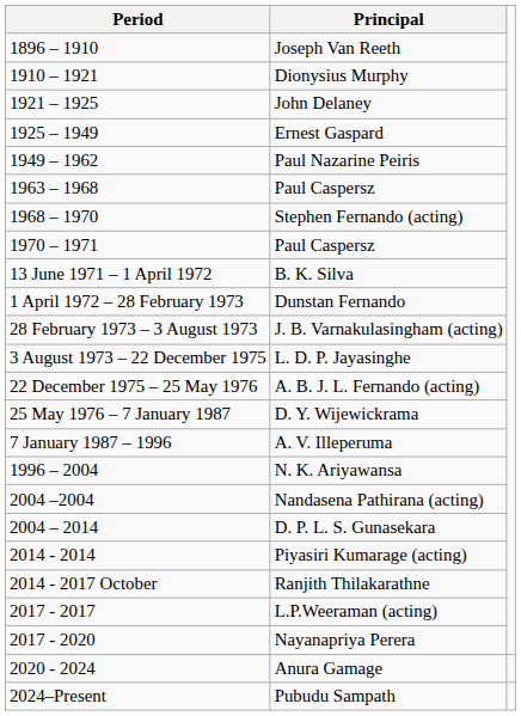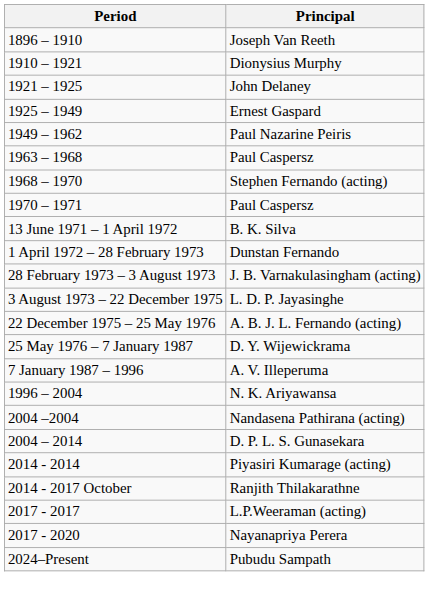 <table class="wikitable">
 <tr>
 <th>Period</th>
 <th>Principal</th>
 </tr>
 <tr>
 <td>1896 – 1910</td>
 <td>Joseph Van Reeth</td>
 </tr>
 <tr>
 <td>1910 – 1921</td>
 <td>Dionysius Murphy</td>
 </tr>
 <tr>
 <td>1921 – 1925</td>
 <td>John Delaney</td>
 </tr>
 <tr>
 <td>1925 – 1949</td>
 <td>Ernest Gaspard</td>
 </tr>
 <tr>
 <td>1949 – 1962</td>
 <td>Paul Nazarine Peiris</td>
 </tr>
 <tr>
 <td>1963 – 1968</td>
 <td>Paul Caspersz</td>
 </tr>
 <tr>
 <td>1968 – 1970</td>
 <td>Stephen Fernando (acting)</td>
 </tr>
 <tr>
 <td>1970 – 1971</td>
 <td>Paul Caspersz</td>
 </tr>
 <tr>
 <td>13 June 1971 – 1 April 1972</td>
 <td>B. K. Silva</td>
 </tr>
 <tr>
 <td>1 April 1972 – 28 February 1973</td>
 <td>Dunstan Fernando</td>
 </tr>
 <tr>
 <td>28 February 1973 – 3 August 1973</td>
 <td>J. B. Varnakulasingham (acting)</td>
 </tr>
 <tr>
 <td>3 August 1973 – 22 December 1975</td>
 <td>L. D. P. Jayasinghe</td>
 </tr>
 <tr>
 <td>22 December 1975 – 25 May 1976</td>
 <td>A. B. J. L. Fernando (acting)</td>
 </tr>
 <tr>
 <td>25 May 1976 – 7 January 1987</td>
 <td>D. Y. Wijewickrama</td>
 </tr>
 <tr>
 <td>7 January 1987 – 1996</td>
 <td>A. V. Illeperuma</td>
 </tr>
 <tr>
 <td>1996 – 2004</td>
 <td>N. K. Ariyawansa</td>
 </tr>
 <tr>
 <td>2004 –2004</td>
 <td>Nandasena Pathirana (acting)</td>
 </tr>
 <tr>
 <td>2004 – 2014</td>
 <td>D. P. L. S. Gunasekara</td>
 </tr>
 <tr>
 <td>2014    -   2014</td>
 <td>Piyasiri Kumarage (acting)</td>
 </tr>
 <tr>
 <td>2014     -    2017 October</td>
 <td>Ranjith Thilakarathne</td>
 </tr>
 <tr>
 <td>2017     -    2017</td>
 <td>L.P.Weeraman (acting)</td>
 </tr>
 <tr>
 <td>2017     -    2020</td>
 <td>Nayanapriya Perera</td>
 </tr>
 <tr>
-<td>2020     -    2024</td>
-<td>Anura Gamage</td>
-<td></td>
-</tr>
-<tr>
 <td>2024–Present</td>
 <td>Pubudu Sampath</td>
 </tr>
 </table>
